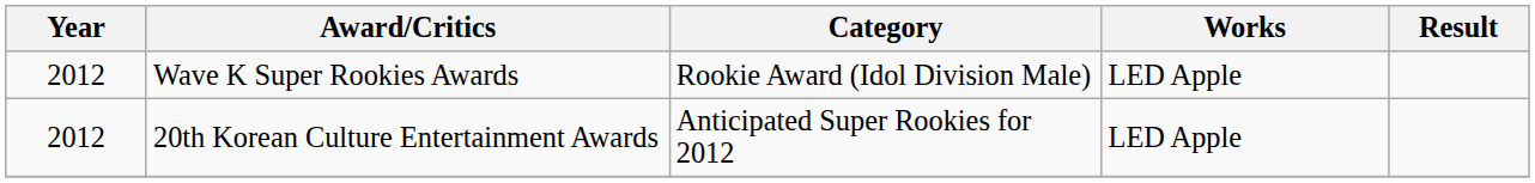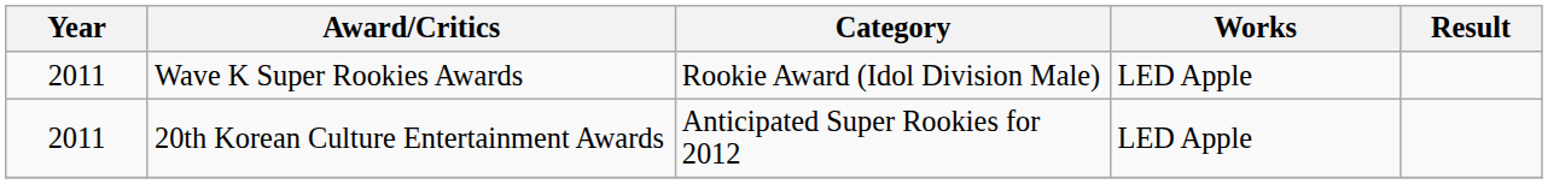 <table class="wikitable">
 <tr>
 <th width="70">Year</th>
 <th width="280">Award/Critics</th>
 <th width="230">Category</th>
 <th width="150">Works</th>
 <th width="70">Result</th>
 </tr>
 <tr>
-<td align="center">2012</td>
+<td align="center">2011</td>
 <td Wave K>Wave K Super Rookies Awards </td>
 <td>Rookie Award (Idol Division Male)</td>
 <td>LED Apple</td>
 <td></td>
 </tr>
 <tr>
-<td align="center">2012</td>
+<td align="center">2011</td>
 <td>20th Korean Culture Entertainment Awards</td>
 <td>Anticipated Super Rookies for 2012</td>
 <td>LED Apple</td>
 <td></td>
 </tr>
 <tr>
 </tr>
 </table>
